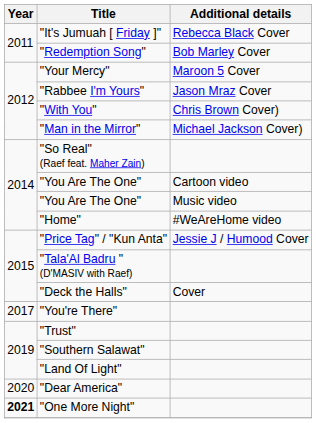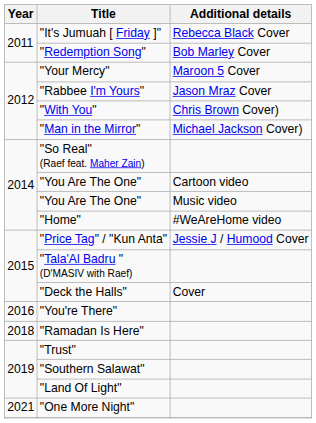 <table class="wikitable">
 <tr>
 <th>Year</th>
 <th>Title</th>
 <th>Additional details</th>
 </tr>
 <tr>
 <td rowspan="2">2011</td>
 <td>"It's Jumuah [ <a href='#'>Friday</a> ]"</td>
 <td><a href='#'>Rebecca Black</a> Cover</td>
 </tr>
 <tr>
 <td>"<a href='#'>Redemption Song</a>"</td>
 <td><a href='#'>Bob Marley</a> Cover</td>
 </tr>
 <tr>
 <td rowspan="4">2012</td>
 <td>"Your Mercy"</td>
 <td><a href='#'>Maroon 5</a> Cover</td>
 </tr>
 <tr>
 <td>"Rabbee <a href='#'>I'm Yours</a>"</td>
 <td><a href='#'>Jason Mraz</a> Cover</td>
 </tr>
 <tr>
 <td>"<a href='#'>With You</a>"</td>
 <td><a href='#'>Chris Brown</a> Cover)</td>
 </tr>
 <tr>
 <td>"<a href='#'>Man in the Mirror</a>"</td>
 <td><a href='#'>Michael Jackson</a> Cover)</td>
 </tr>
 <tr>
 <td rowspan="4">2014</td>
 <td>"So Real" <br><small>(Raef feat. <a href='#'>Maher Zain</a>)</small></td>
 <td></td>
 </tr>
 <tr>
 <td>"You Are The One"</td>
 <td>Cartoon video</td>
 </tr>
 <tr>
 <td>"You Are The One"</td>
 <td>Music video</td>
 </tr>
 <tr>
 <td>"Home"</td>
 <td>#WeAreHome video</td>
 </tr>
 <tr>
 <td rowspan="3">2015</td>
 <td>"<a href='#'>Price Tag</a>" / "Kun Anta"</td>
 <td><a href='#'>Jessie J</a> / <a href='#'>Humood</a> Cover</td>
 </tr>
 <tr>
 <td>"<a href='#'>Tala'Al Badru</a> "<br><small>(D'MASIV with Raef)</small></td>
 <td></td>
 </tr>
 <tr>
 <td>"Deck the Halls"</td>
 <td>Cover</td>
 </tr>
 <tr>
-<td rowspan="1">2017</td>
+<td rowspan="1">2016</td>
 <td>"You're There"</td>
+<td></td>
+</tr>
+<tr>
+<td>2018</td>
+<td>"Ramadan Is Here"</td>
 <td></td>
 </tr>
 <tr>
 <td rowspan="3">2019</td>
 <td>"Trust"</td>
 <td></td>
 </tr>
 <tr>
 <td>"Southern Salawat"</td>
 <td></td>
 </tr>
 <tr>
 <td>"Land Of Light"</td>
 <td></td>
 </tr>
 <tr>
-<td>2020</td>
-<td>"Dear America"</td>
-<td></td>
-</tr>
-<tr>
-<td rowspan="1"><strong>2021</strong></td>
+<td rowspan="1">2021</td>
 <td>"One More Night"</td>
 <td></td>
 </tr>
 <tr>
 </tr>
 </table>
